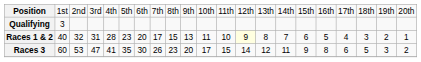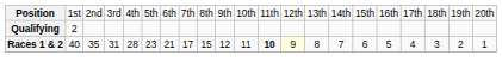 <table class="wikitable" style="font-size:85%; text-align:center">
 <tr style="background:#f9f9f9">
 <th valign="middle">Position</th>
 <td>1st</td>
 <td>2nd</td>
 <td>3rd</td>
 <td>4th</td>
 <td>5th</td>
 <td>6th</td>
 <td>7th</td>
 <td>8th</td>
 <td>9th</td>
 <td>10th</td>
 <td>11th</td>
 <td>12th</td>
 <td>13th</td>
 <td>14th</td>
 <td>15th</td>
 <td>16th</td>
 <td>17th</td>
 <td>18th</td>
 <td>19th</td>
 <td>20th</td>
 </tr>
 <tr>
 <th valign="middle">Qualifying</th>
-<td>3</td>
+<td>2</td>
 <td></td>
 <td></td>
 <td></td>
 <td></td>
 <td></td>
 <td></td>
 <td></td>
 <td></td>
 <td></td>
 <td></td>
 <td></td>
 <td></td>
 <td></td>
 <td></td>
 <td></td>
 <td></td>
 <td></td>
 <td></td>
 <td></td>
 </tr>
 <tr>
 <th valign="middle">Races 1 & 2</th>
 <td>40</td>
-<td>32</td>
+<td>35</td>
 <td>31</td>
 <td>28</td>
 <td>23</td>
-<td>20</td>
+<td>21</td>
 <td>17</td>
 <td>15</td>
-<td>13</td>
+<td>12</td>
 <td>11</td>
-<td>10</td>
+<td><strong>10</strong></td>
 <td style="background: lightyellow;">9</td>
 <td>8</td>
 <td>7</td>
 <td>6</td>
 <td>5</td>
 <td>4</td>
 <td>3</td>
 <td>2</td>
 <td>1</td>
 </tr>
 <tr>
-<th valign="middle">Races 3</th>
-<td>60</td>
-<td>53</td>
-<td>47</td>
-<td>41</td>
-<td>35</td>
-<td>30</td>
-<td>26</td>
-<td>23</td>
-<td>20</td>
-<td>17</td>
-<td>15</td>
-<td>14</td>
-<td>12</td>
-<td>11</td>
-<td>9</td>
-<td>8</td>
-<td>6</td>
-<td>5</td>
-<td>3</td>
-<td>2</td>
-</tr>
-<tr>
 </tr>
 </table>
